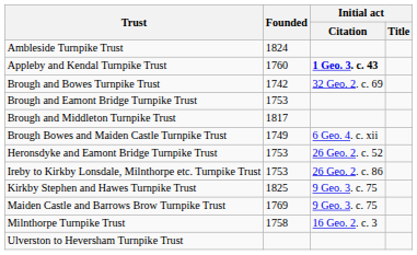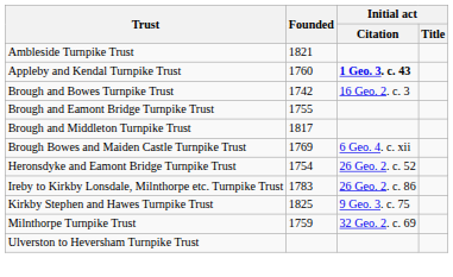 <table class="wikitable sortable">
 <tr>
 <th rowspan=2>Trust</th>
 <th rowspan=2>Founded</th>
 <th colspan=2>Initial act</th>
 </tr>
 <tr>
 <th>Citation</th>
 <th>Title</th>
 </tr>
 <tr>
 <td>Ambleside Turnpike Trust</td>
-<td>1824</td>
+<td>1821</td>
 <td></td>
 <td></td>
 </tr>
 <tr>
 <td>Appleby and Kendal Turnpike Trust</td>
 <td>1760</td>
 <td><strong><a href='#'>1 Geo. 3</a>. c. 43</strong></td>
 <td></td>
 </tr>
 <tr>
 <td>Brough and Bowes Turnpike Trust</td>
 <td>1742</td>
-<td><a href='#'>32 Geo. 2</a>. c. 69</td>
+<td><a href='#'>16 Geo. 2</a>. c. 3</td>
 <td></td>
 </tr>
 <tr>
 <td>Brough and Eamont Bridge Turnpike Trust</td>
-<td>1753</td>
+<td>1755</td>
 <td></td>
 <td></td>
 </tr>
 <tr>
 <td>Brough and Middleton Turnpike Trust</td>
 <td>1817</td>
 <td></td>
 <td></td>
 </tr>
 <tr>
 <td>Brough Bowes and Maiden Castle Turnpike Trust</td>
-<td>1749</td>
+<td>1769</td>
 <td><a href='#'>6 Geo. 4</a>. c. xii</td>
 <td></td>
 </tr>
 <tr>
 <td>Heronsdyke and Eamont Bridge Turnpike Trust</td>
-<td>1753</td>
+<td>1754</td>
 <td><a href='#'>26 Geo. 2</a>. c. 52</td>
 <td></td>
 </tr>
 <tr>
 <td>Ireby to Kirkby Lonsdale, Milnthorpe etc. Turnpike Trust</td>
-<td>1753</td>
+<td>1783</td>
 <td><a href='#'>26 Geo. 2</a>. c. 86</td>
 <td></td>
 </tr>
 <tr>
 <td>Kirkby Stephen and Hawes Turnpike Trust</td>
 <td>1825</td>
 <td><a href='#'>9 Geo. 3</a>. c. 75</td>
 <td></td>
 </tr>
 <tr>
-<td>Maiden Castle and Barrows Brow Turnpike Trust</td>
-<td>1769</td>
-<td><a href='#'>9 Geo. 3</a>. c. 75</td>
-<td></td>
-</tr>
-<tr>
 <td>Milnthorpe Turnpike Trust</td>
-<td>1758</td>
-<td><a href='#'>16 Geo. 2</a>. c. 3</td>
+<td>1759</td>
+<td><a href='#'>32 Geo. 2</a>. c. 69</td>
 <td></td>
 </tr>
 <tr>
 <td>Ulverston to Heversham Turnpike Trust</td>
 <td></td>
 <td></td>
 <td></td>
 </tr>
 </table>
